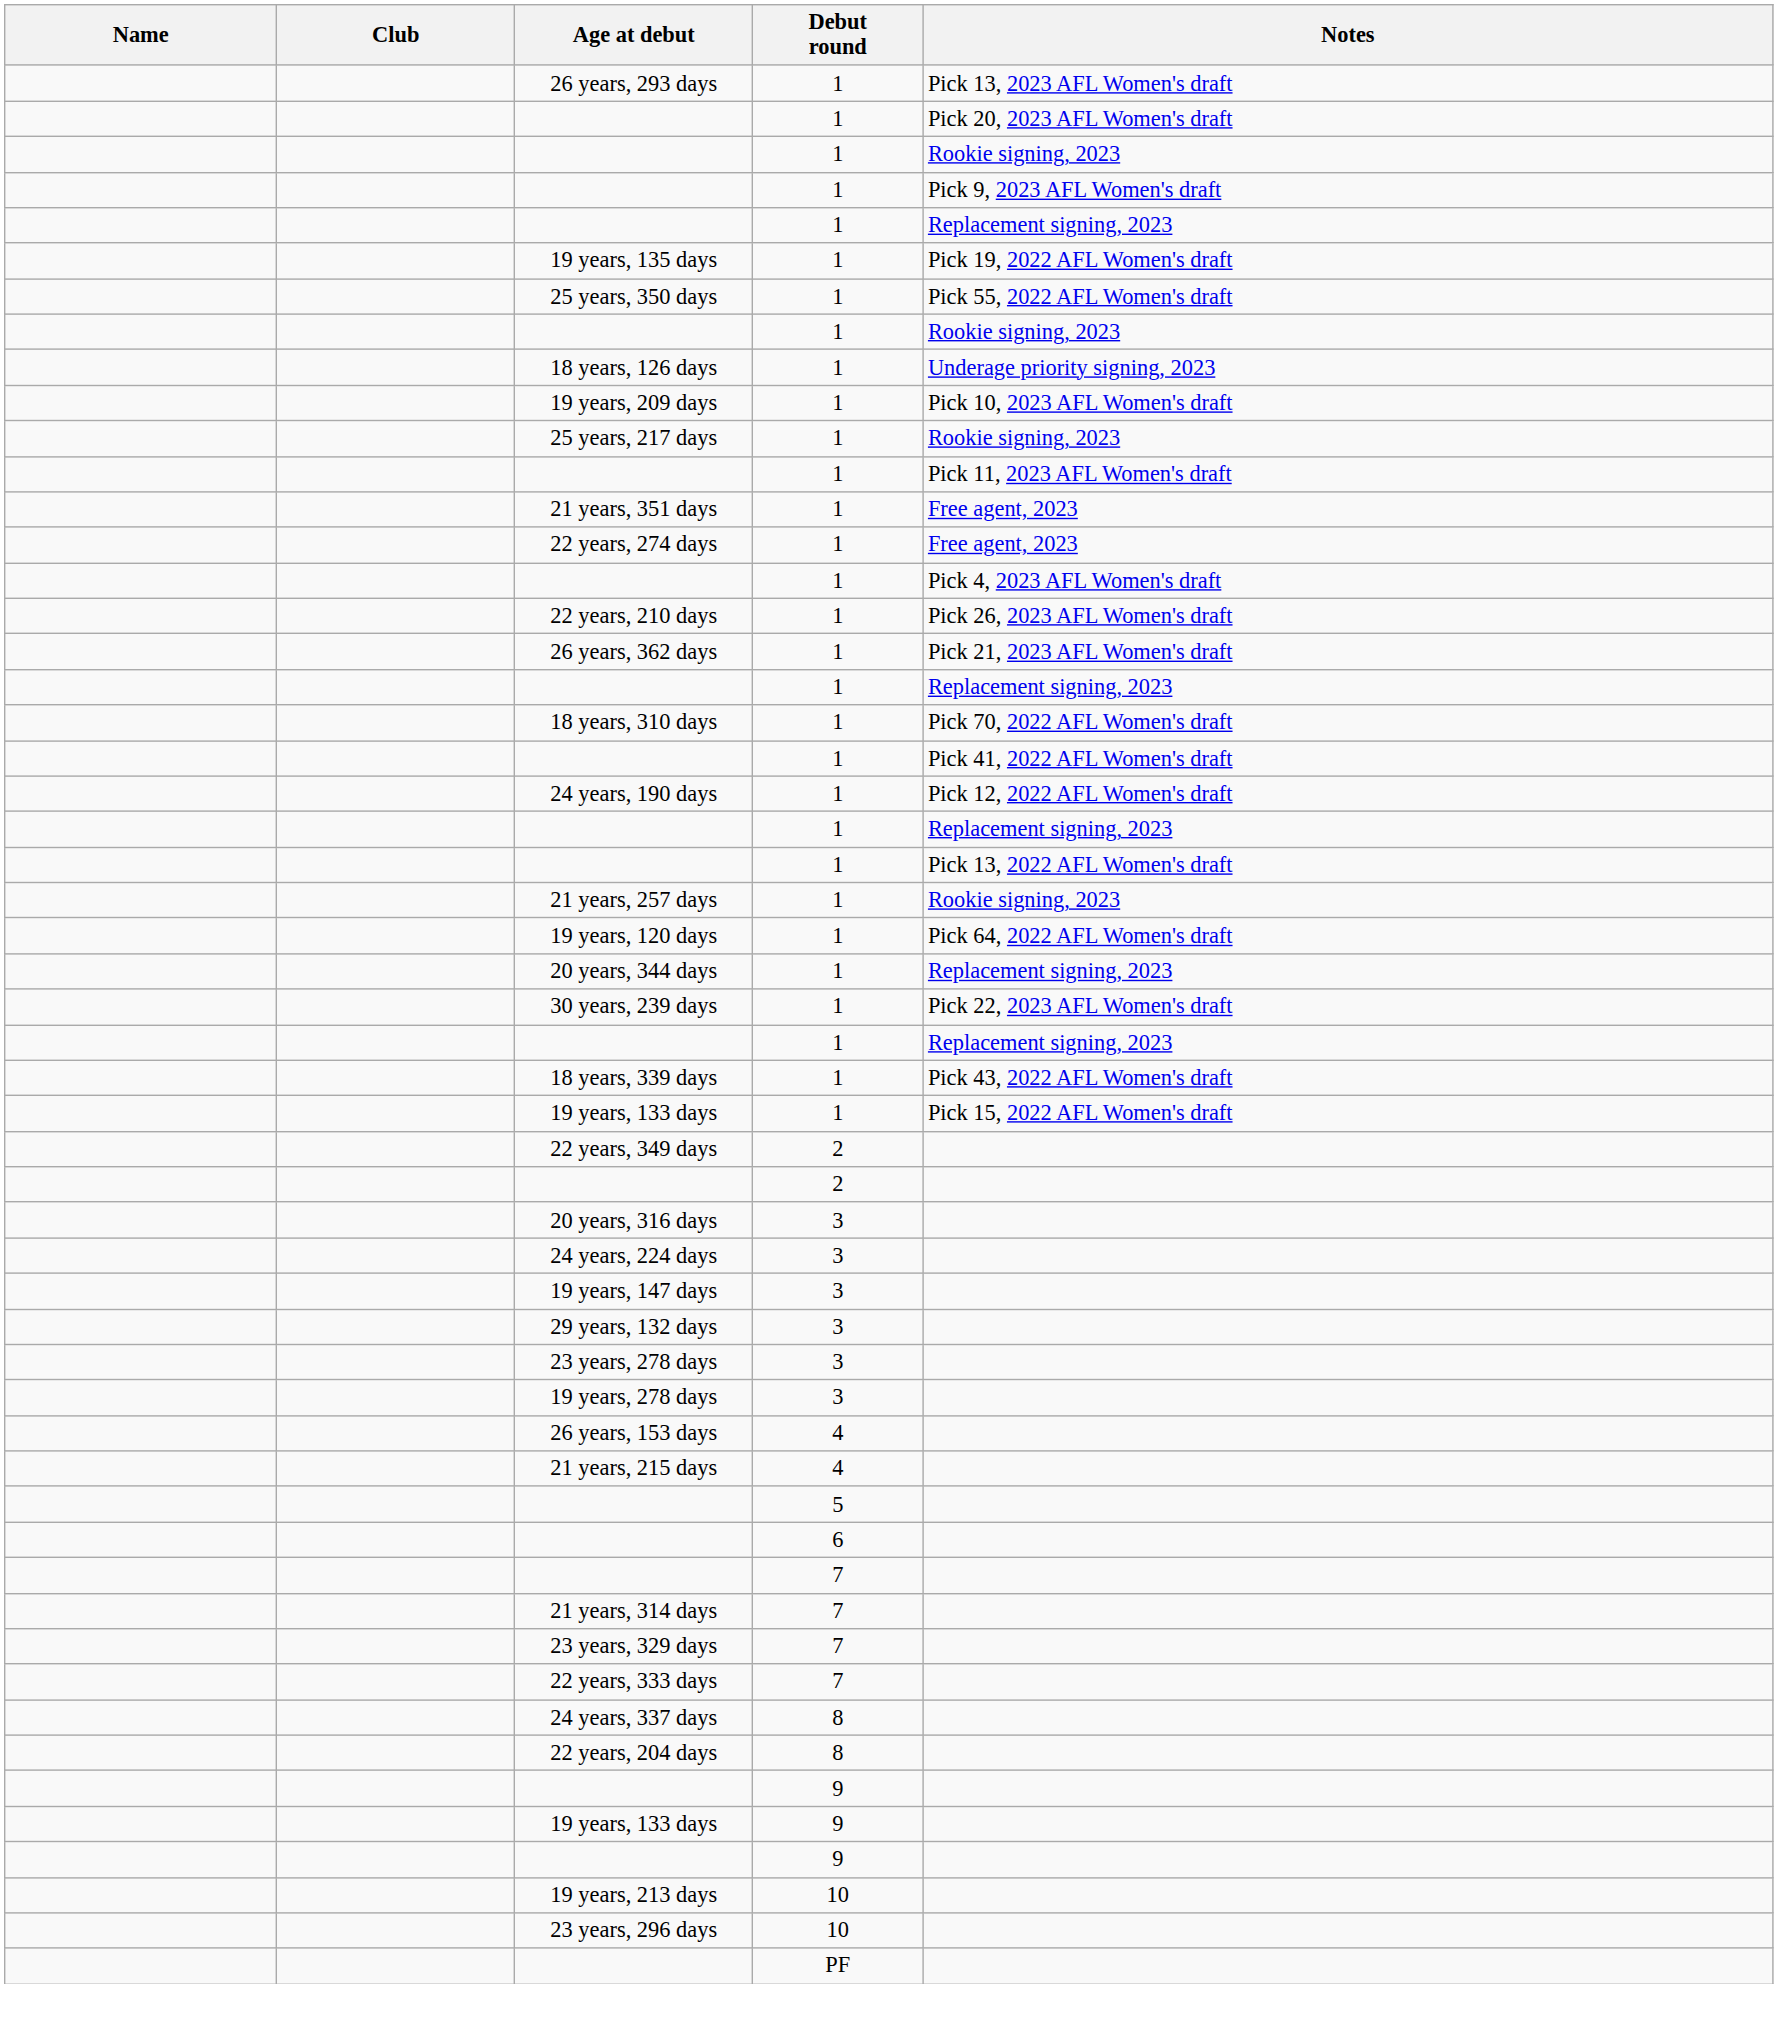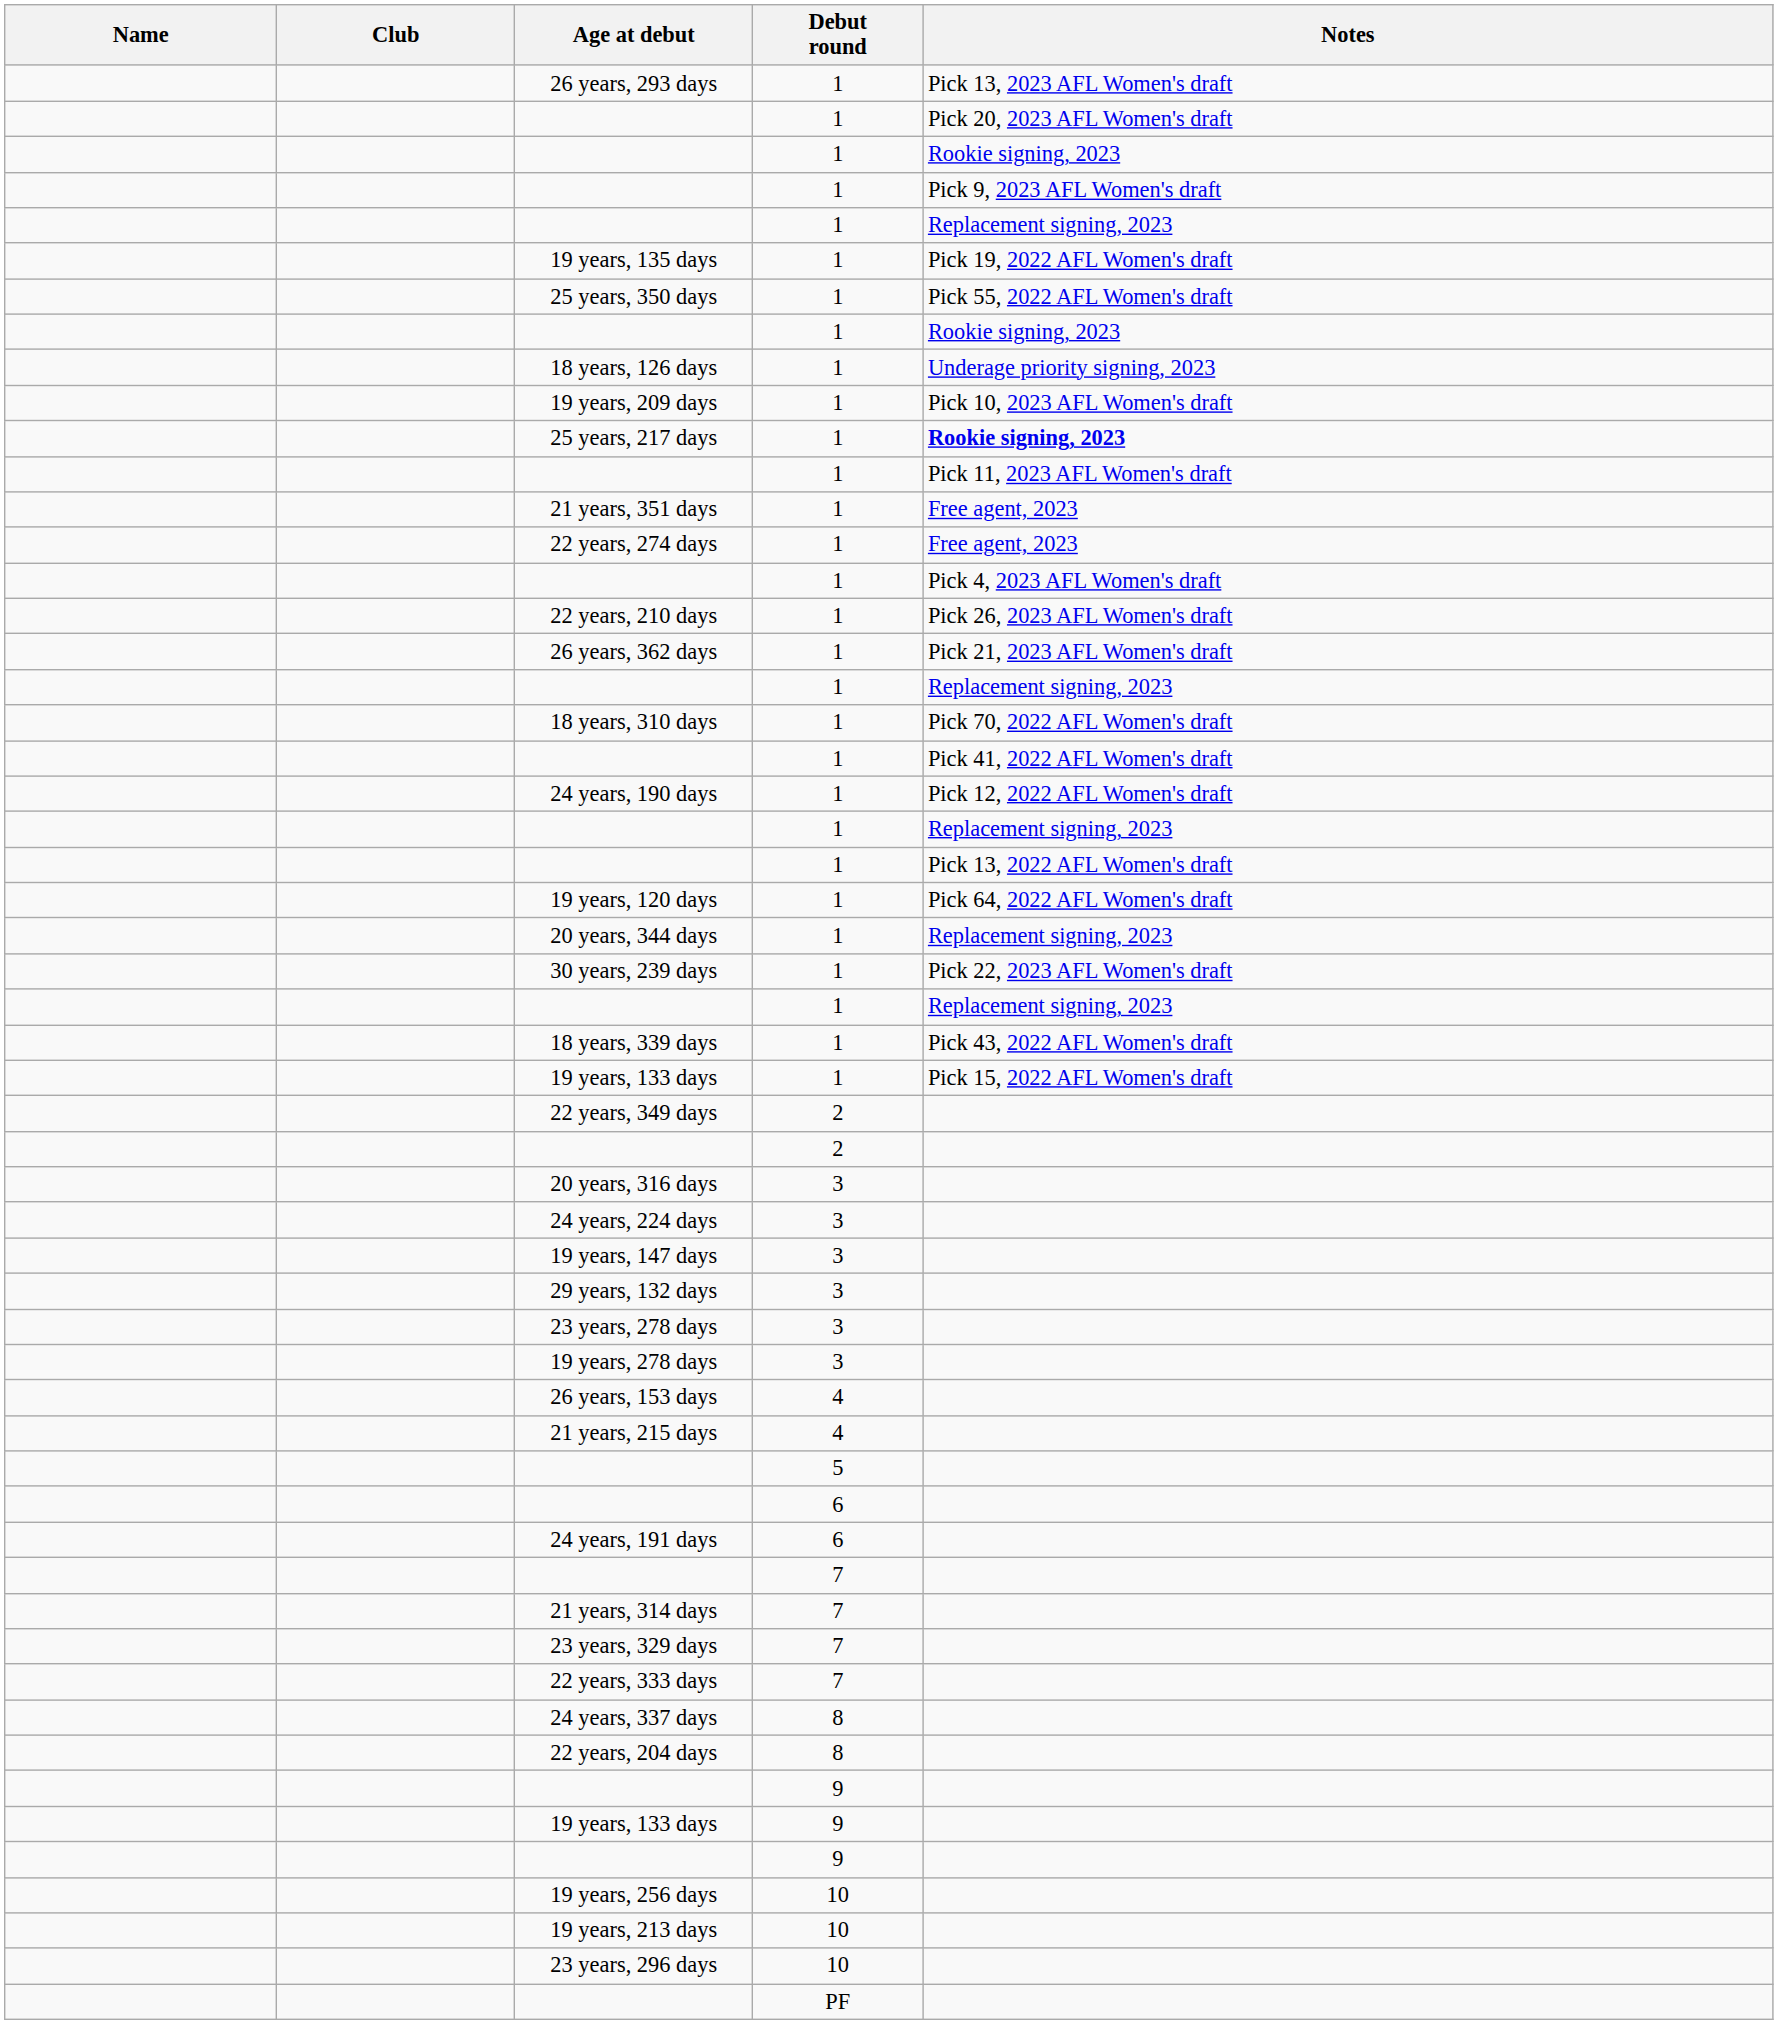 <table class="wikitable sortable" style="width:100%; text-align: center;">
 <tr style="background:#efefef;">
 <th style="width:8%;">Name</th>
 <th width=7%>Club</th>
 <th style="width:7%;">Age at debut</th>
 <th data-sort-type="number" width=5%>Debut<br>round</th>
 <th style="width:25%;">Notes</th>
 </tr>
 <tr>
 <td align="left"></td>
 <td></td>
 <td>26 years, 293 days</td>
 <td>1</td>
 <td align="left">Pick 13, <a href='#'>2023 AFL Women's draft</a></td>
 </tr>
 <tr>
 <td align="left"></td>
 <td></td>
 <td></td>
 <td>1</td>
 <td align="left">Pick 20, <a href='#'>2023 AFL Women's draft</a></td>
 </tr>
 <tr>
 <td align="left"></td>
 <td></td>
 <td></td>
 <td>1</td>
 <td align="left"><a href='#'>Rookie signing, 2023</a></td>
 </tr>
 <tr>
 <td align="left"></td>
 <td></td>
 <td></td>
 <td>1</td>
 <td align="left">Pick 9, <a href='#'>2023 AFL Women's draft</a></td>
 </tr>
 <tr>
 <td align="left"></td>
 <td></td>
 <td></td>
 <td>1</td>
 <td align="left"><a href='#'>Replacement signing, 2023</a></td>
 </tr>
 <tr>
 <td align="left"></td>
 <td></td>
 <td>19 years, 135 days</td>
 <td>1</td>
 <td align="left">Pick 19, <a href='#'>2022 AFL Women's draft</a></td>
 </tr>
 <tr>
 <td align="left"></td>
 <td></td>
 <td>25 years, 350 days</td>
 <td>1</td>
 <td align="left">Pick 55, <a href='#'>2022 AFL Women's draft</a></td>
 </tr>
 <tr>
 <td align="left"></td>
 <td></td>
 <td></td>
 <td>1</td>
 <td align="left"><a href='#'>Rookie signing, 2023</a></td>
 </tr>
 <tr>
 <td align="left"></td>
 <td></td>
 <td>18 years, 126 days</td>
 <td>1</td>
 <td align="left"><a href='#'>Underage priority signing, 2023</a></td>
 </tr>
 <tr>
 <td align="left"></td>
 <td></td>
 <td>19 years, 209 days</td>
 <td>1</td>
 <td align="left">Pick 10, <a href='#'>2023 AFL Women's draft</a></td>
 </tr>
 <tr>
 <td align="left"></td>
 <td></td>
 <td>25 years, 217 days</td>
 <td>1</td>
-<td align="left"><a href='#'>Rookie signing, 2023</a></td>
+<td align="left"><strong><a href='#'>Rookie signing, 2023</a></strong></td>
 </tr>
 <tr>
 <td align="left"></td>
 <td></td>
 <td></td>
 <td>1</td>
 <td align="left">Pick 11, <a href='#'>2023 AFL Women's draft</a></td>
 </tr>
 <tr>
 <td align="left"></td>
 <td></td>
 <td>21 years, 351 days</td>
 <td>1</td>
 <td align="left"><a href='#'>Free agent, 2023</a></td>
 </tr>
 <tr>
 <td align="left"></td>
 <td></td>
 <td>22 years, 274 days</td>
 <td>1</td>
 <td align="left"><a href='#'>Free agent, 2023</a></td>
 </tr>
 <tr>
 <td align="left"></td>
 <td></td>
 <td></td>
 <td>1</td>
 <td align="left">Pick 4, <a href='#'>2023 AFL Women's draft</a></td>
 </tr>
 <tr>
 <td align="left"></td>
 <td></td>
 <td>22 years, 210 days</td>
 <td>1</td>
 <td align="left">Pick 26, <a href='#'>2023 AFL Women's draft</a></td>
 </tr>
 <tr>
 <td align="left"></td>
 <td></td>
 <td>26 years, 362 days</td>
 <td>1</td>
 <td align="left">Pick 21, <a href='#'>2023 AFL Women's draft</a></td>
 </tr>
 <tr>
 <td align="left"></td>
 <td></td>
 <td></td>
 <td>1</td>
 <td align="left"><a href='#'>Replacement signing, 2023</a></td>
 </tr>
 <tr>
 <td align="left"></td>
 <td></td>
 <td>18 years, 310 days</td>
 <td>1</td>
 <td align="left">Pick 70, <a href='#'>2022 AFL Women's draft</a></td>
 </tr>
 <tr>
 <td align="left"></td>
 <td></td>
 <td></td>
 <td>1</td>
 <td align="left">Pick 41, <a href='#'>2022 AFL Women's draft</a></td>
 </tr>
 <tr>
 <td align="left"></td>
 <td></td>
 <td>24 years, 190 days</td>
 <td>1</td>
 <td align="left">Pick 12, <a href='#'>2022 AFL Women's draft</a></td>
 </tr>
 <tr>
 <td align="left"></td>
 <td></td>
 <td></td>
 <td>1</td>
 <td align="left"><a href='#'>Replacement signing, 2023</a></td>
 </tr>
 <tr>
 <td align="left"></td>
 <td></td>
 <td></td>
 <td>1</td>
 <td align="left">Pick 13, <a href='#'>2022 AFL Women's draft</a></td>
-</tr>
-<tr>
-<td align="left"></td>
-<td></td>
-<td>21 years, 257 days</td>
-<td>1</td>
-<td align="left"><a href='#'>Rookie signing, 2023</a></td>
 </tr>
 <tr>
 <td align="left"></td>
 <td></td>
 <td>19 years, 120 days</td>
 <td>1</td>
 <td align="left">Pick 64, <a href='#'>2022 AFL Women's draft</a></td>
 </tr>
 <tr>
 <td align="left"></td>
 <td></td>
 <td>20 years, 344 days</td>
 <td>1</td>
 <td align="left"><a href='#'>Replacement signing, 2023</a></td>
 </tr>
 <tr>
 <td align="left"></td>
 <td></td>
 <td>30 years, 239 days</td>
 <td>1</td>
 <td align="left">Pick 22, <a href='#'>2023 AFL Women's draft</a></td>
 </tr>
 <tr>
 <td align="left"></td>
 <td></td>
 <td></td>
 <td>1</td>
 <td align="left"><a href='#'>Replacement signing, 2023</a></td>
 </tr>
 <tr>
 <td align="left"></td>
 <td></td>
 <td>18 years, 339 days</td>
 <td>1</td>
 <td align="left">Pick 43, <a href='#'>2022 AFL Women's draft</a></td>
 </tr>
 <tr>
 <td align="left"></td>
 <td></td>
 <td>19 years, 133 days</td>
 <td>1</td>
 <td align="left">Pick 15, <a href='#'>2022 AFL Women's draft</a></td>
 </tr>
 <tr>
 <td align="left"></td>
 <td></td>
 <td>22 years, 349 days</td>
 <td>2</td>
 <td></td>
 </tr>
 <tr>
 <td align="left"></td>
 <td></td>
 <td></td>
 <td>2</td>
 <td></td>
 </tr>
 <tr>
 <td align="left"></td>
 <td></td>
 <td>20 years,  316 days</td>
 <td>3</td>
 <td></td>
 </tr>
 <tr>
 <td align="left"></td>
 <td></td>
 <td>24 years, 224 days</td>
 <td>3</td>
 <td></td>
 </tr>
 <tr>
 <td align="left"></td>
 <td></td>
 <td>19 years, 147 days</td>
 <td>3</td>
 <td></td>
 </tr>
 <tr>
 <td align="left"></td>
 <td></td>
 <td>29 years, 132 days</td>
 <td>3</td>
 <td></td>
 </tr>
 <tr>
 <td align="left"></td>
 <td></td>
 <td>23 years, 278 days</td>
 <td>3</td>
 <td></td>
 </tr>
 <tr>
 <td align="left"></td>
 <td></td>
 <td>19 years, 278 days</td>
 <td>3</td>
 <td></td>
 </tr>
 <tr>
 <td align="left"></td>
 <td></td>
 <td>26 years, 153 days</td>
 <td>4</td>
 <td></td>
 </tr>
 <tr>
 <td align="left"></td>
 <td></td>
 <td>21 years, 215 days</td>
 <td>4</td>
 <td></td>
 </tr>
 <tr>
 <td align="left"></td>
 <td></td>
 <td></td>
 <td>5</td>
 <td></td>
 </tr>
 <tr>
 <td align="left"></td>
 <td></td>
 <td></td>
 <td>6</td>
 <td></td>
 </tr>
 <tr>
 <td align="left"></td>
 <td></td>
+<td>24 years, 191 days</td>
+<td>6</td>
+<td></td>
+</tr>
+<tr>
+<td align="left"></td>
+<td></td>
 <td></td>
 <td>7</td>
 <td></td>
 </tr>
 <tr>
 <td align="left"></td>
 <td></td>
 <td>21 years, 314 days</td>
 <td>7</td>
 <td></td>
 </tr>
 <tr>
 <td align="left"></td>
 <td></td>
 <td>23 years, 329 days</td>
 <td>7</td>
 <td></td>
 </tr>
 <tr>
 <td align="left"></td>
 <td></td>
 <td>22 years, 333 days</td>
 <td>7</td>
 <td></td>
 </tr>
 <tr>
 <td align="left"></td>
 <td></td>
 <td>24 years, 337 days</td>
 <td>8</td>
 <td></td>
 </tr>
 <tr>
 <td align="left"></td>
 <td></td>
 <td>22 years, 204 days</td>
 <td>8</td>
 <td></td>
 </tr>
 <tr>
 <td align="left"></td>
 <td></td>
 <td></td>
 <td>9</td>
 <td></td>
 </tr>
 <tr>
 <td align="left"></td>
 <td></td>
 <td>19 years, 133 days</td>
 <td>9</td>
 <td></td>
 </tr>
 <tr>
 <td align="left"></td>
 <td></td>
 <td></td>
 <td>9</td>
 <td></td>
 </tr>
 <tr>
 <td align="left"></td>
 <td></td>
+<td>19 years, 256 days</td>
+<td>10</td>
+<td></td>
+</tr>
+<tr>
+<td align="left"></td>
+<td></td>
 <td>19 years, 213 days</td>
 <td>10</td>
 <td></td>
 </tr>
 <tr>
 <td align="left"></td>
 <td></td>
 <td>23 years, 296 days</td>
 <td>10</td>
 <td></td>
 </tr>
 <tr>
 <td align="left"></td>
 <td></td>
 <td></td>
 <td>PF</td>
 <td></td>
 </tr>
 </table>
